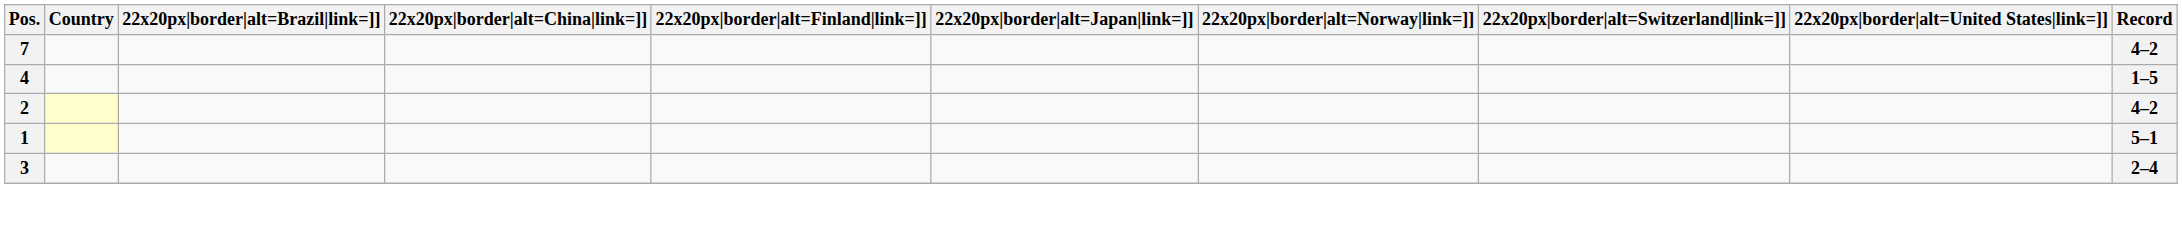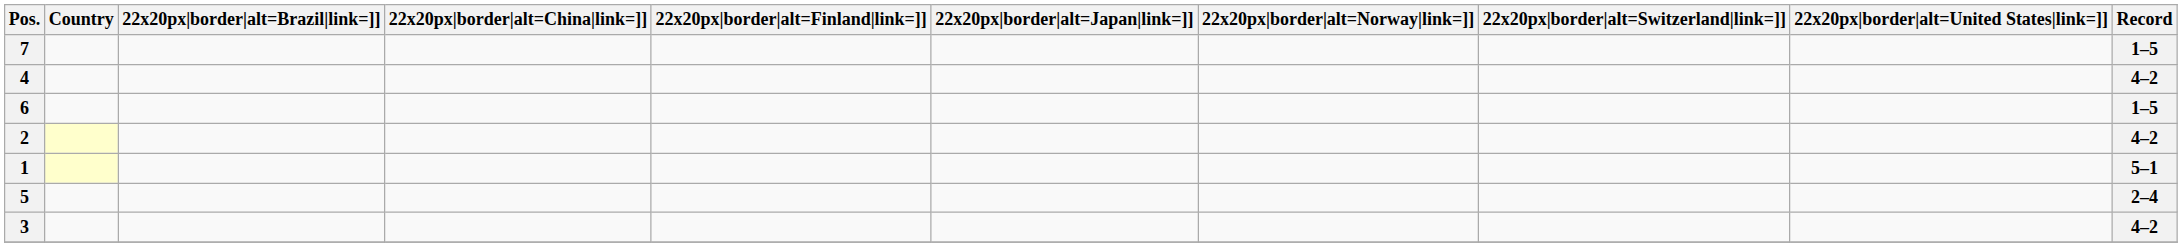 <table class="wikitable sortable nowrap" style="text-align:center; font-size:0.9em">
 <tr>
 <th>Pos.</th>
 <th>Country</th>
 <th [[Image:>22x20px|border|alt=Brazil|link=]]</th>
 <th [[Image:>22x20px|border|alt=China|link=]]</th>
 <th [[Image:>22x20px|border|alt=Finland|link=]]</th>
 <th [[Image:>22x20px|border|alt=Japan|link=]]</th>
 <th [[Image:>22x20px|border|alt=Norway|link=]]</th>
 <th [[Image:>22x20px|border|alt=Switzerland|link=]]</th>
 <th [[Image:>22x20px|border|alt=United States|link=]]</th>
 <th>Record</th>
 </tr>
 <tr>
 <th>7</th>
 <td style="text-align:left;"></td>
 <td></td>
 <td></td>
 <td></td>
 <td></td>
 <td></td>
 <td></td>
 <td></td>
+<th>1–5</th>
+</tr>
+<tr>
+<th>4</th>
+<td style="text-align:left;"></td>
+<td></td>
+<td></td>
+<td></td>
+<td></td>
+<td></td>
+<td></td>
+<td></td>
 <th>4–2</th>
 </tr>
 <tr>
-<th>4</th>
+<th>6</th>
 <td style="text-align:left;"></td>
 <td></td>
 <td></td>
 <td></td>
 <td></td>
 <td></td>
 <td></td>
 <td></td>
 <th>1–5</th>
 </tr>
 <tr>
 <th>2</th>
 <td style="text-align:left; background:#ffffcc;"></td>
 <td></td>
 <td></td>
 <td></td>
 <td></td>
 <td></td>
 <td></td>
 <td></td>
 <th>4–2</th>
 </tr>
 <tr>
 <th>1</th>
 <td style="text-align:left; background:#ffffcc;"></td>
 <td></td>
 <td></td>
 <td></td>
 <td></td>
 <td></td>
 <td></td>
 <td></td>
 <th>5–1</th>
 </tr>
 <tr>
-<th>3</th>
+<th>5</th>
 <td style="text-align:left;"></td>
 <td></td>
 <td></td>
 <td></td>
 <td></td>
 <td></td>
 <td></td>
 <td></td>
 <th>2–4</th>
 </tr>
 <tr>
+<th>3</th>
+<td style="text-align:left;"></td>
+<td></td>
+<td></td>
+<td></td>
+<td></td>
+<td></td>
+<td></td>
+<td></td>
+<th>4–2</th>
+</tr>
+<tr>
 </tr>
 </table>
